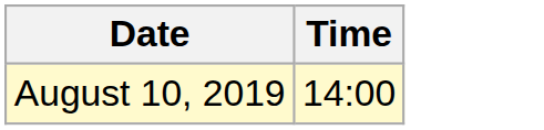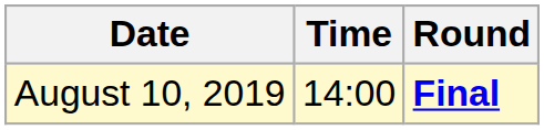 <table class="wikitable">
 <tr>
 <th>Date</th>
 <th>Time</th>
+<th>Round</th>
 </tr>
 <tr style=background:lemonchiffon>
 <td>August 10, 2019</td>
 <td>14:00</td>
+<td><strong><a href='#'>Final</a></strong></td>
 </tr>
 </table>
